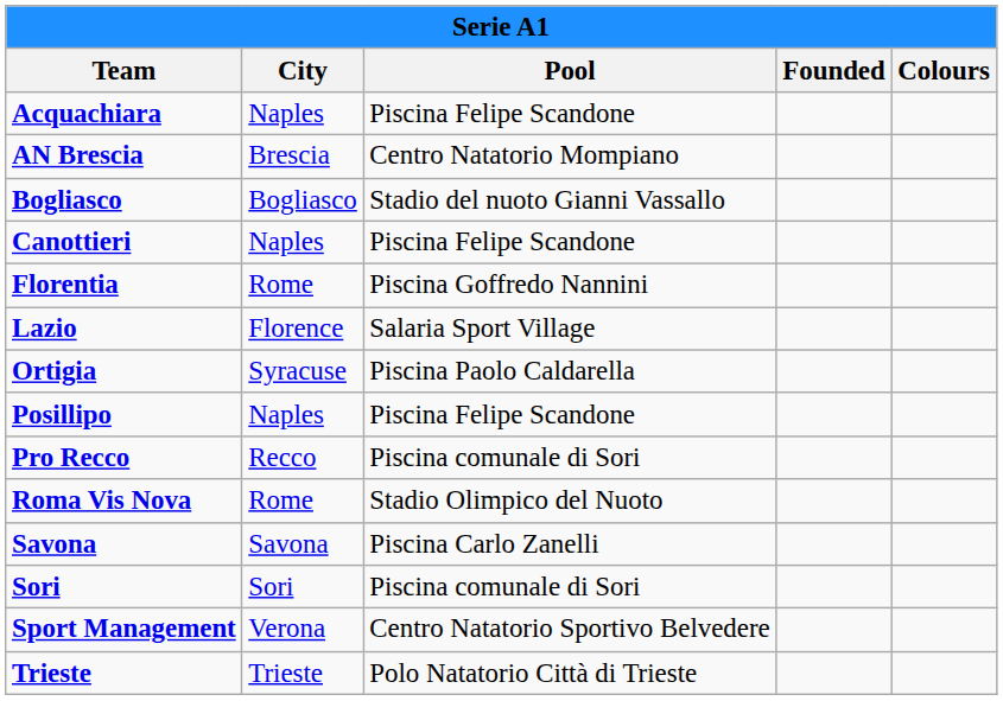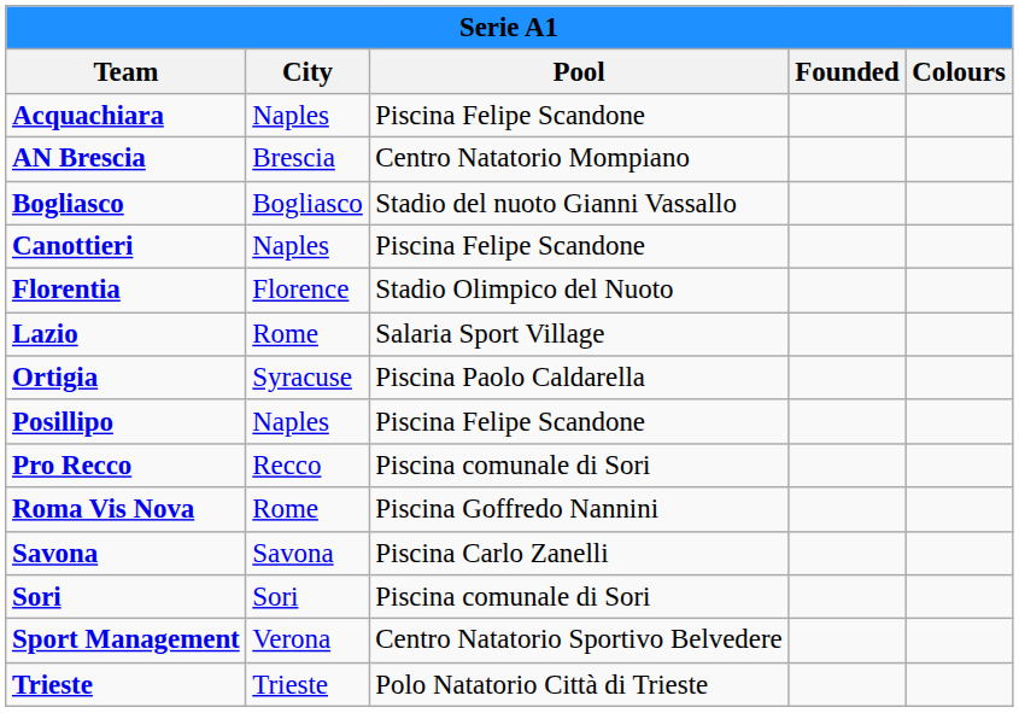 <table class="wikitable sortable">
 <tr>
 <td bgcolor=dodgerblue align="center" colspan="17"><strong><span>Serie A1</span></strong></td>
 </tr>
 <tr>
 <th>Team</th>
 <th>City</th>
 <th>Pool</th>
 <th>Founded</th>
 <th>Colours</th>
 </tr>
 <tr>
 <td><strong><a href='#'>Acquachiara</a></strong></td>
 <td><a href='#'>Naples</a></td>
 <td>Piscina Felipe Scandone</td>
 <td></td>
 <td></td>
 </tr>
 <tr>
 <td><strong><a href='#'>AN Brescia</a></strong></td>
 <td><a href='#'>Brescia</a></td>
 <td>Centro Natatorio Mompiano</td>
 <td></td>
 <td></td>
 </tr>
 <tr>
 <td><strong><a href='#'>Bogliasco</a></strong></td>
 <td><a href='#'>Bogliasco</a></td>
 <td>Stadio del nuoto Gianni Vassallo</td>
 <td></td>
 <td></td>
 </tr>
 <tr>
 <td><strong><a href='#'>Canottieri</a></strong></td>
 <td><a href='#'>Naples</a></td>
 <td>Piscina Felipe Scandone</td>
 <td></td>
 <td></td>
 </tr>
 <tr>
 <td><strong><a href='#'>Florentia</a></strong></td>
-<td><a href='#'>Rome</a></td>
-<td>Piscina Goffredo Nannini</td>
+<td><a href='#'>Florence</a></td>
+<td>Stadio Olimpico del Nuoto</td>
 <td></td>
 <td></td>
 </tr>
 <tr>
 <td><strong><a href='#'>Lazio</a></strong></td>
-<td><a href='#'>Florence</a></td>
+<td><a href='#'>Rome</a></td>
 <td>Salaria Sport Village</td>
 <td></td>
 <td></td>
 </tr>
 <tr>
 <td><strong><a href='#'>Ortigia</a></strong></td>
 <td><a href='#'>Syracuse</a></td>
 <td>Piscina Paolo Caldarella</td>
 <td></td>
 <td></td>
 </tr>
 <tr>
 <td><strong><a href='#'>Posillipo</a></strong></td>
 <td><a href='#'>Naples</a></td>
 <td>Piscina Felipe Scandone</td>
 <td></td>
 <td></td>
 </tr>
 <tr>
 <td><strong><a href='#'>Pro Recco</a></strong></td>
 <td><a href='#'>Recco</a></td>
 <td>Piscina comunale di Sori</td>
 <td></td>
 <td></td>
 </tr>
 <tr>
 <td><strong><a href='#'>Roma Vis Nova</a></strong></td>
 <td><a href='#'>Rome</a></td>
-<td>Stadio Olimpico del Nuoto</td>
+<td>Piscina Goffredo Nannini</td>
 <td></td>
 <td></td>
 </tr>
 <tr>
 <td><strong><a href='#'>Savona</a></strong></td>
 <td><a href='#'>Savona</a></td>
 <td>Piscina Carlo Zanelli</td>
 <td></td>
 <td></td>
 </tr>
 <tr>
 <td><strong><a href='#'>Sori</a></strong></td>
 <td><a href='#'>Sori</a></td>
 <td>Piscina comunale di Sori</td>
 <td></td>
 <td></td>
 </tr>
 <tr>
 <td><strong><a href='#'>Sport Management</a></strong></td>
 <td><a href='#'>Verona</a></td>
 <td>Centro Natatorio Sportivo Belvedere</td>
 <td></td>
 <td></td>
 </tr>
 <tr>
 <td><strong><a href='#'>Trieste</a></strong></td>
 <td><a href='#'>Trieste</a></td>
 <td>Polo Natatorio Città di Trieste</td>
 <td></td>
 <td></td>
 </tr>
 </table>
